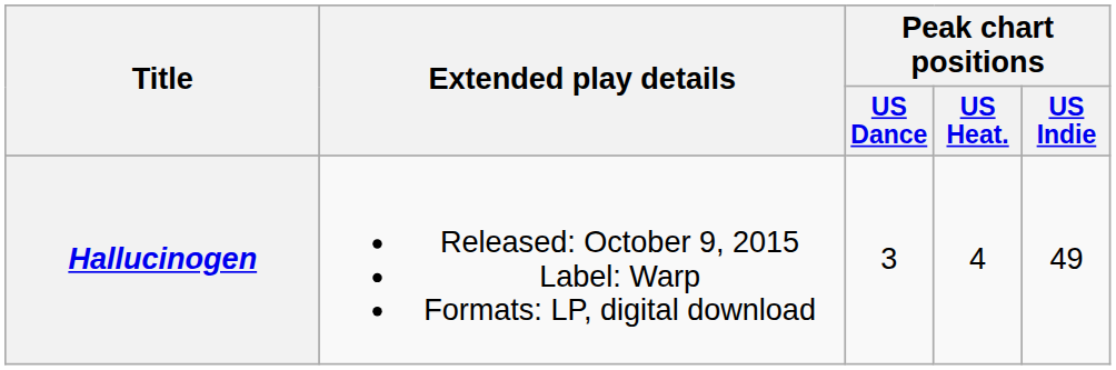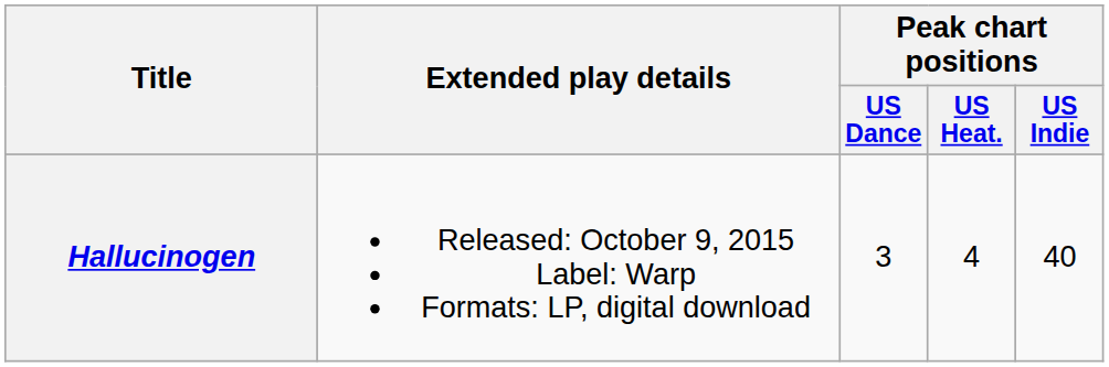 <table class="wikitable plainrowheaders" style="text-align:center">
 <tr>
 <th rowspan="2" scope="col" style="width:10em;">Title</th>
 <th rowspan="2" scope="col" style="width:17em;">Extended play details</th>
 <th colspan="3" scope="col">Peak chart positions</th>
 </tr>
 <tr>
 <th scope="col" style="width:3em;font-size:85%;"><a href='#'>US<br>Dance</a><br></th>
 <th scope="col" style="width:3em;font-size:85%;"><a href='#'>US<br>Heat.</a><br></th>
 <th scope="col" style="width:3em;font-size:85%;"><a href='#'>US<br>Indie</a><br></th>
 </tr>
 <tr>
 <th scope="row"><em><a href='#'>Hallucinogen</a></em></th>
 <td><br><ul><li>Released: October 9, 2015</li><li>Label: Warp</li><li>Formats: LP, digital download</li></ul></td>
 <td>3</td>
 <td>4</td>
-<td>49</td>
+<td>40</td>
 </tr>
 </table>
